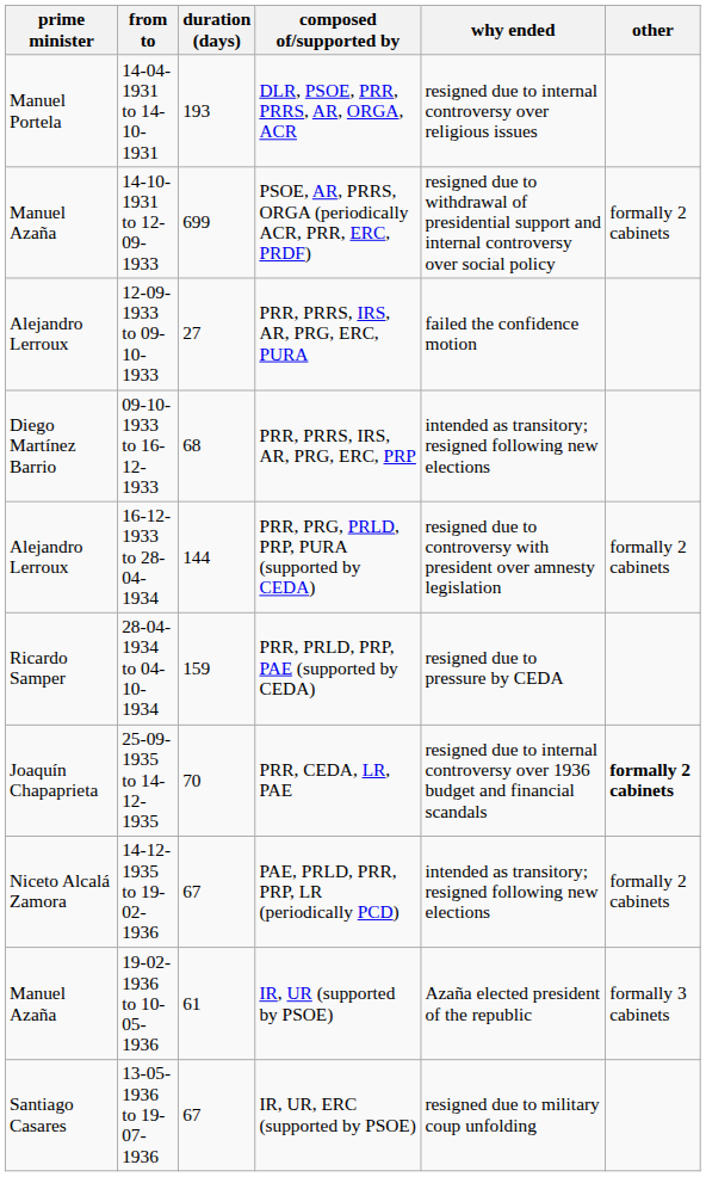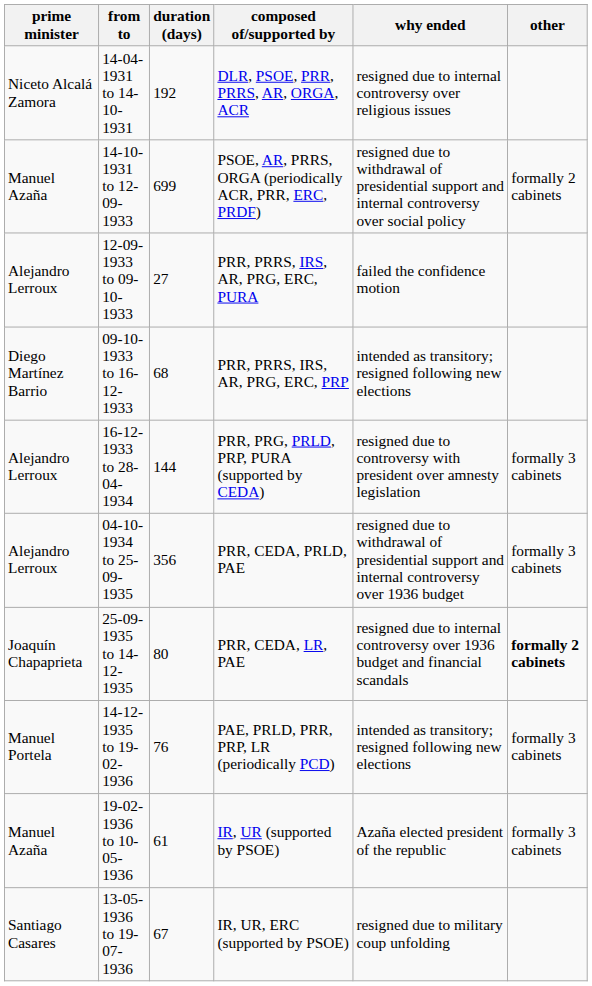 <table class="wikitable">
 <tr>
 <th scope="col" style="width: 150px;">prime minister</th>
 <th scope="col" style="width: 100px;">from to</th>
 <th scope="col" style="width: 50px;">duration (days)</th>
 <th scope="col" style="width: 360px;">composed of/supported by</th>
 <th scope="col" style="width: 500px;">why ended</th>
 <th scope="col" style="width: 150px;">other</th>
 </tr>
 <tr --->
-<td>Manuel Portela</td>
+<td>Niceto Alcalá Zamora</td>
 <td>14-04-1931 to 14-10-1931</td>
-<td>193</td>
+<td>192</td>
 <td><a href='#'>DLR</a>, <a href='#'>PSOE</a>, <a href='#'>PRR</a>, <a href='#'>PRRS</a>, <a href='#'>AR</a>, <a href='#'>ORGA</a>, <a href='#'>ACR</a></td>
 <td>resigned due to internal controversy over religious issues</td>
 <td></td>
 </tr>
 <tr --->
 <td>Manuel Azaña</td>
 <td>14-10-1931 to 12-09-1933</td>
 <td>699</td>
 <td>PSOE, <a href='#'>AR</a>, PRRS, ORGA (periodically ACR, PRR, <a href='#'>ERC</a>, <a href='#'>PRDF</a>)</td>
 <td>resigned due to withdrawal of presidential support and internal controversy over social policy</td>
 <td>formally 2 cabinets</td>
 </tr>
 <tr --->
 <td>Alejandro Lerroux</td>
 <td>12-09-1933 to 09-10-1933</td>
 <td>27</td>
 <td>PRR, PRRS, <a href='#'>IRS</a>, AR, PRG, ERC, <a href='#'>PURA</a></td>
 <td>failed the confidence motion</td>
 <td></td>
 </tr>
 <tr --->
 <td>Diego Martínez Barrio</td>
 <td>09-10-1933 to 16-12-1933</td>
 <td>68</td>
 <td>PRR, PRRS, IRS, AR, PRG, ERC, <a href='#'>PRP</a></td>
 <td>intended as transitory; resigned following new elections</td>
 <td></td>
 </tr>
 <tr --->
 <td>Alejandro Lerroux</td>
 <td>16-12-1933 to 28-04-1934</td>
 <td>144</td>
 <td>PRR, PRG, <a href='#'>PRLD</a>, PRP, PURA (supported by <a href='#'>CEDA</a>)</td>
 <td>resigned due to controversy with president over amnesty legislation</td>
-<td>formally 2 cabinets</td>
+<td>formally 3 cabinets</td>
 </tr>
 <tr --->
-<td>Ricardo Samper</td>
-<td>28-04-1934 to 04-10-1934</td>
-<td>159</td>
-<td>PRR, PRLD, PRP, <a href='#'>PAE</a> (supported by CEDA)</td>
-<td>resigned due to pressure by CEDA</td>
-<td></td>
+<td>Alejandro Lerroux</td>
+<td>04-10-1934 to 25-09-1935</td>
+<td>356</td>
+<td>PRR, CEDA, PRLD, PAE</td>
+<td>resigned due to withdrawal of presidential support and internal controversy over 1936 budget</td>
+<td>formally 3 cabinets</td>
 </tr>
 <tr --->
 <td>Joaquín Chapaprieta</td>
 <td>25-09-1935 to 14-12-1935</td>
-<td>70</td>
+<td>80</td>
 <td>PRR, CEDA, <a href='#'>LR</a>, PAE</td>
 <td>resigned due to internal controversy over 1936 budget and financial scandals</td>
 <td><strong>formally 2 cabinets</strong></td>
 </tr>
 <tr --->
-<td>Niceto Alcalá Zamora</td>
+<td>Manuel Portela</td>
 <td>14-12-1935 to 19-02-1936</td>
-<td>67</td>
+<td>76</td>
 <td>PAE, PRLD, PRR, PRP, LR (periodically <a href='#'>PCD</a>)</td>
 <td>intended as transitory; resigned following new elections</td>
-<td>formally 2 cabinets</td>
+<td>formally 3 cabinets</td>
 </tr>
 <tr --->
 <td>Manuel Azaña</td>
 <td>19-02-1936 to 10-05-1936</td>
 <td>61</td>
 <td><a href='#'>IR</a>, <a href='#'>UR</a> (supported by PSOE)</td>
 <td>Azaña elected president of the republic</td>
 <td>formally 3 cabinets</td>
 </tr>
 <tr --->
 <td>Santiago Casares</td>
 <td>13-05-1936 to 19-07-1936</td>
 <td>67</td>
 <td>IR, UR, ERC (supported by PSOE)</td>
 <td>resigned due to military coup unfolding</td>
 <td></td>
 </tr>
 </table>
